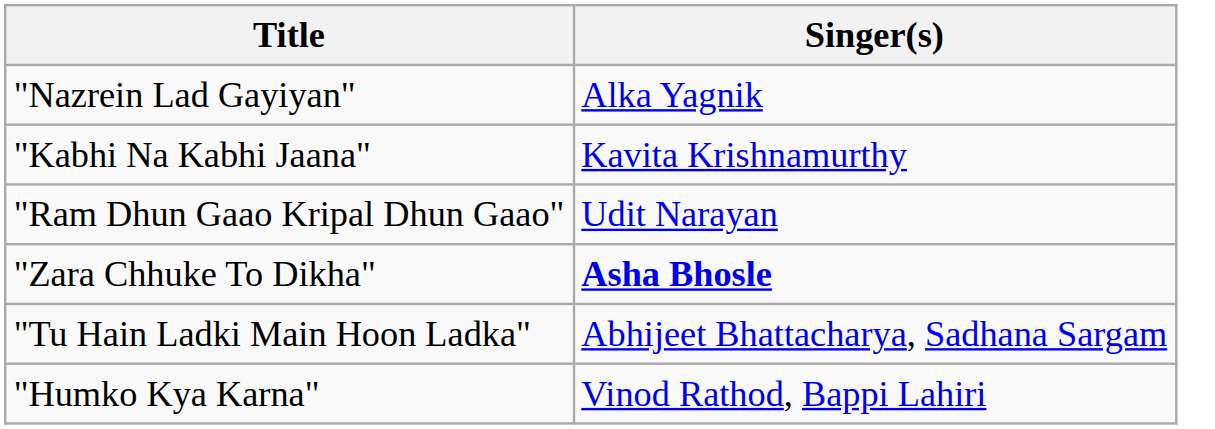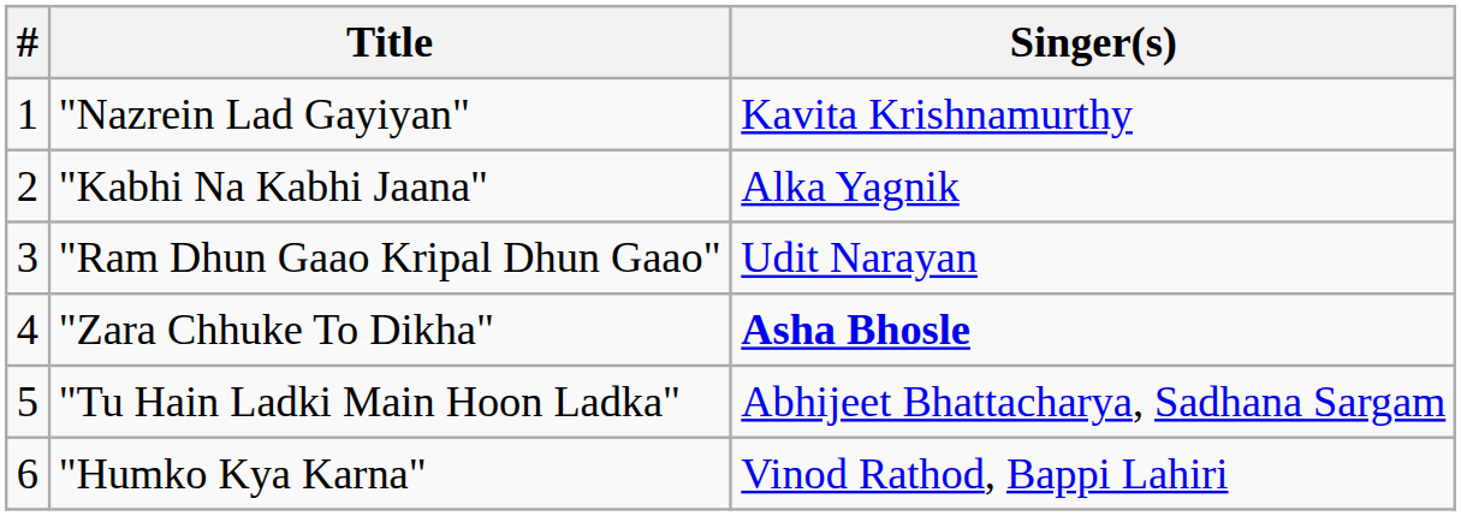 <table class="wikitable" style="font-size:95%;">
 <tr>
+<th>#</th>
 <th>Title</th>
 <th>Singer(s)</th>
 </tr>
 <tr>
+<td>1</td>
 <td>"Nazrein Lad Gayiyan"</td>
+<td><a href='#'>Kavita Krishnamurthy</a></td>
+</tr>
+<tr>
+<td>2</td>
+<td>"Kabhi Na Kabhi Jaana"</td>
 <td><a href='#'>Alka Yagnik</a></td>
 </tr>
 <tr>
-<td>"Kabhi Na Kabhi Jaana"</td>
-<td><a href='#'>Kavita Krishnamurthy</a></td>
-</tr>
-<tr>
+<td>3</td>
 <td>"Ram Dhun Gaao Kripal Dhun Gaao"</td>
 <td><a href='#'>Udit Narayan</a></td>
 </tr>
 <tr>
+<td>4</td>
 <td>"Zara Chhuke To Dikha"</td>
 <td><strong><a href='#'>Asha Bhosle</a></strong></td>
 </tr>
 <tr>
+<td>5</td>
 <td>"Tu Hain Ladki Main Hoon Ladka"</td>
 <td><a href='#'>Abhijeet Bhattacharya</a>, <a href='#'>Sadhana Sargam</a></td>
 </tr>
 <tr>
+<td>6</td>
 <td>"Humko Kya Karna"</td>
 <td><a href='#'>Vinod Rathod</a>, <a href='#'>Bappi Lahiri</a></td>
 </tr>
 </table>
